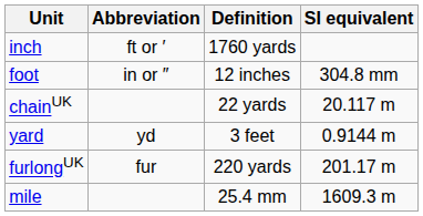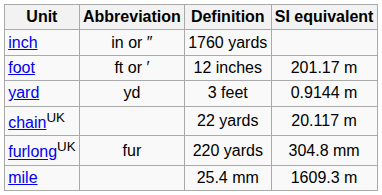 <table class="wikitable" style="text-align: center">
 <tr>
 <th>Unit</th>
 <th>Abbreviation</th>
 <th>Definition</th>
 <th>SI equivalent</th>
 </tr>
 <tr>
 <td style="text-align: left"><a href='#'>inch</a></td>
-<td>ft or ′ </td>
+<td>in  or ″ </td>
 <td>1760 yards</td>
 </tr>
 <tr>
 <td style="text-align: left"><a href='#'>foot</a></td>
-<td>in  or ″ </td>
+<td>ft or ′ </td>
 <td>12 inches</td>
-<td>304.8 mm</td>
+<td>201.17 m</td>
+</tr>
+<tr>
+<td style="text-align: left"><a href='#'>yard</a></td>
+<td>yd</td>
+<td>3 feet</td>
+<td>0.9144 m</td>
 </tr>
 <tr>
 <td style="text-align: left"><a href='#'>chain</a><sup>UK</sup></td>
 <td></td>
 <td>22 yards</td>
 <td>20.117 m</td>
 </tr>
 <tr>
-<td style="text-align: left"><a href='#'>yard</a></td>
-<td>yd</td>
-<td>3 feet</td>
-<td>0.9144 m</td>
-</tr>
-<tr>
 <td style="text-align: left"><a href='#'>furlong</a><sup>UK</sup></td>
 <td>fur</td>
 <td>220 yards</td>
-<td>201.17 m</td>
+<td>304.8 mm</td>
 </tr>
 <tr>
 <td style="text-align: left"><a href='#'>mile</a></td>
 <td></td>
 <td>25.4 mm</td>
 <td>1609.3 m</td>
 </tr>
 </table>
